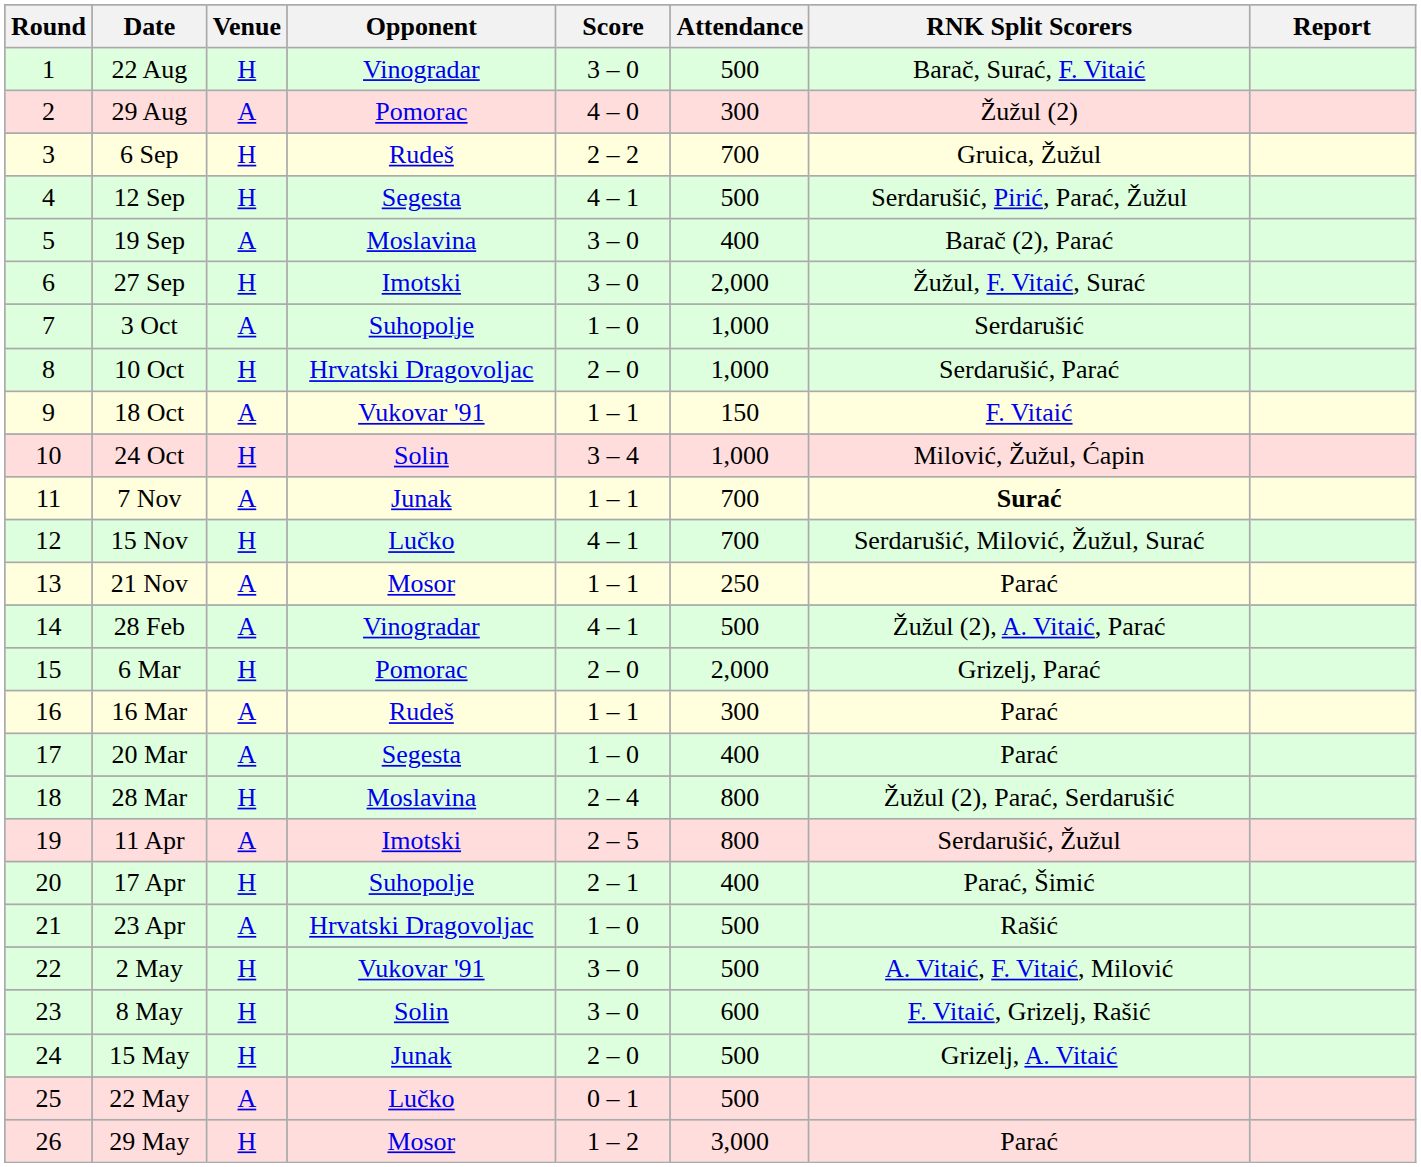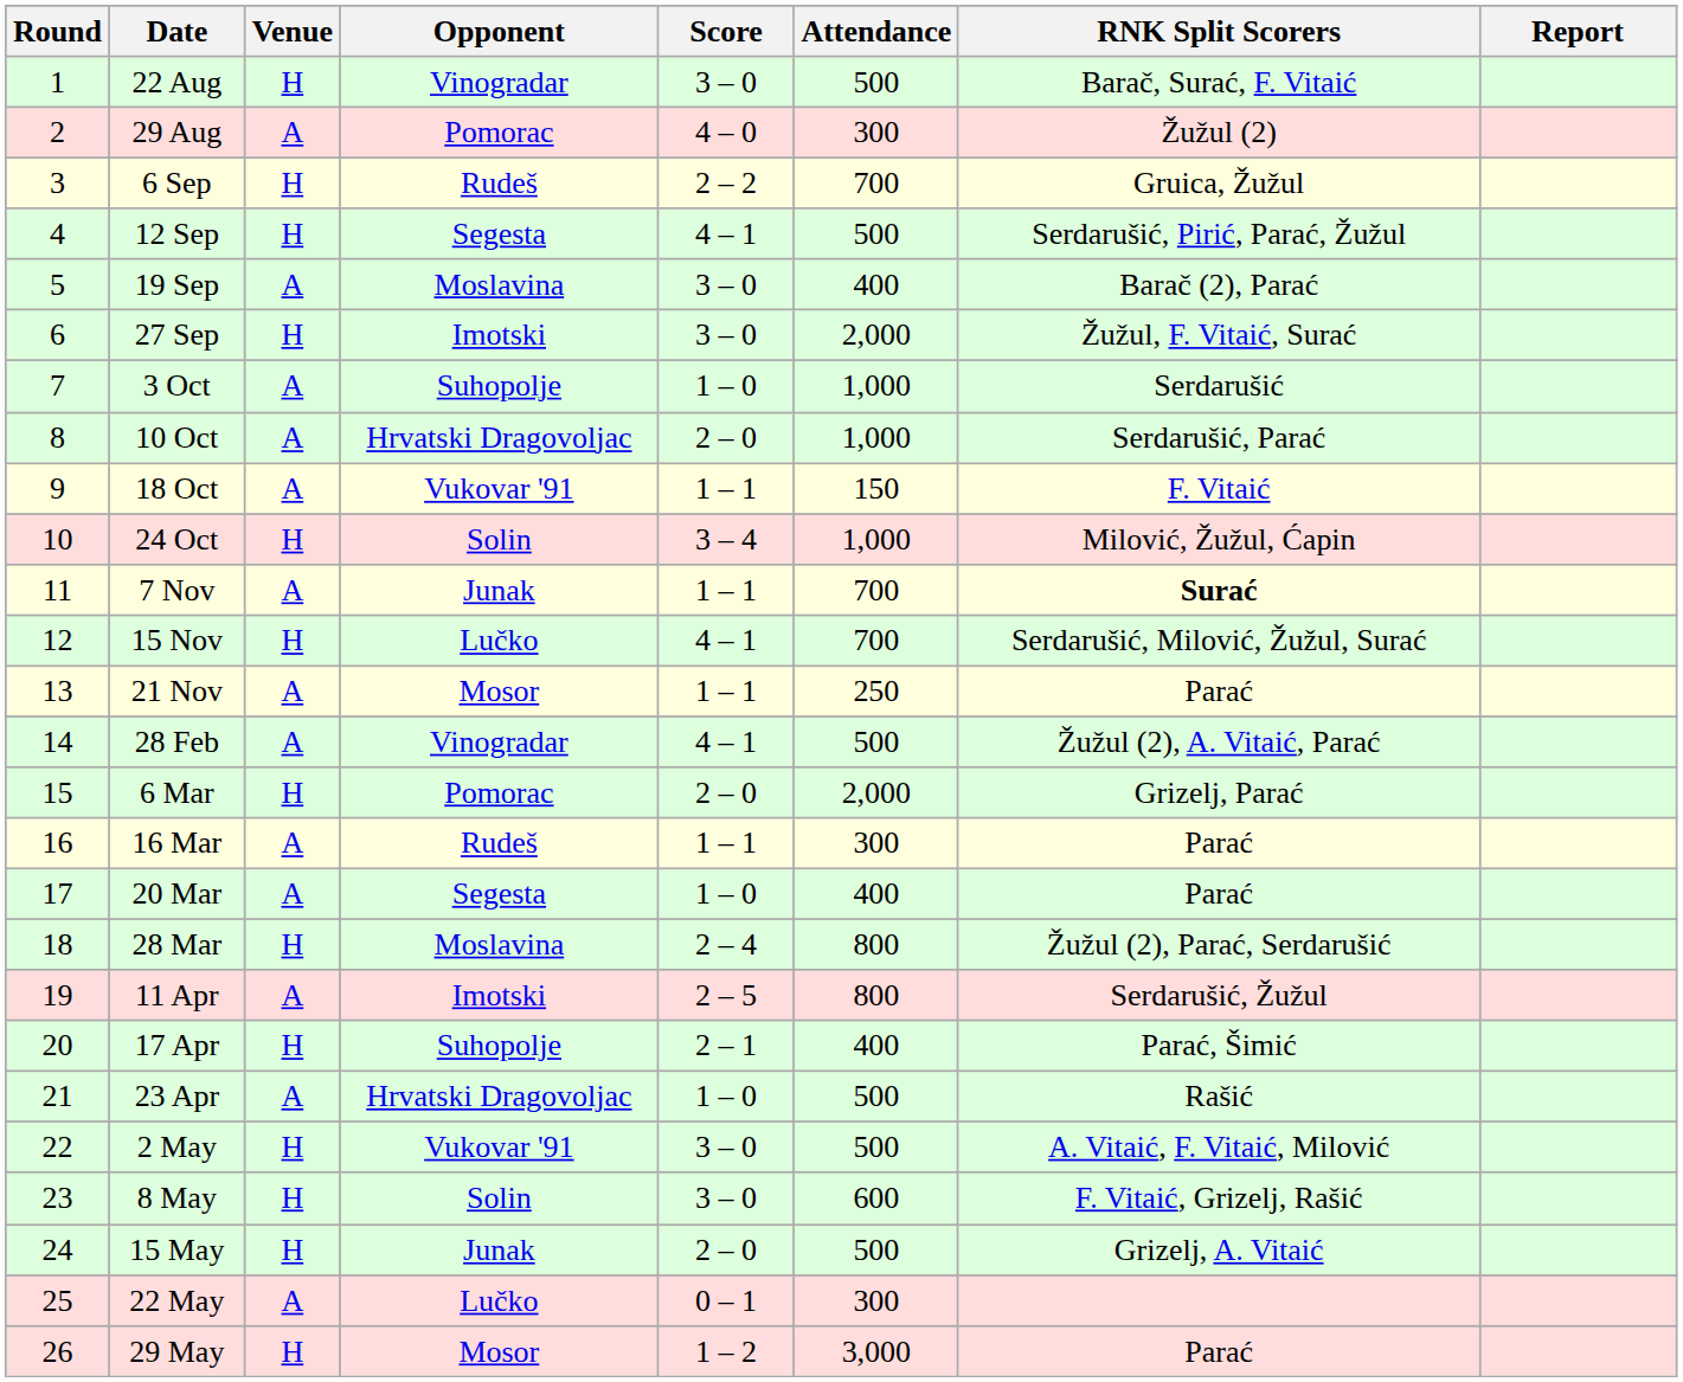 <table class="wikitable sortable" style="text-align: center; font-size:95%;">
 <tr>
 <th width="30">Round</th>
 <th width="60">Date<br></th>
 <th width="20">Venue<br></th>
 <th width="150">Opponent<br></th>
 <th width="60">Score<br></th>
 <th width="40">Attendance<br></th>
 <th width="250">RNK Split Scorers</th>
 <th width="90" class="unsortable">Report</th>
 </tr>
 <tr bgcolor="#ddffdd">
 <td>1</td>
 <td>22 Aug</td>
 <td><a href='#'>H</a></td>
 <td><a href='#'>Vinogradar</a></td>
 <td>3 – 0</td>
 <td>500</td>
 <td>Barač, Surać, <a href='#'>F. Vitaić</a></td>
 <td></td>
 </tr>
 <tr bgcolor="#ffdddd">
 <td>2</td>
 <td>29 Aug</td>
 <td><a href='#'>A</a></td>
 <td><a href='#'>Pomorac</a></td>
 <td>4 – 0</td>
 <td>300</td>
 <td>Žužul (2)</td>
 <td></td>
 </tr>
 <tr bgcolor="#ffffdd">
 <td>3</td>
 <td>6 Sep</td>
 <td><a href='#'>H</a></td>
 <td><a href='#'>Rudeš</a></td>
 <td>2 – 2</td>
 <td>700</td>
 <td>Gruica, Žužul</td>
 <td></td>
 </tr>
 <tr bgcolor="#ddffdd">
 <td>4</td>
 <td>12 Sep</td>
 <td><a href='#'>H</a></td>
 <td><a href='#'>Segesta</a></td>
 <td>4 – 1</td>
 <td>500</td>
 <td>Serdarušić, <a href='#'>Pirić</a>, Parać, Žužul</td>
 <td></td>
 </tr>
 <tr bgcolor="#ddffdd">
 <td>5</td>
 <td>19 Sep</td>
 <td><a href='#'>A</a></td>
 <td><a href='#'>Moslavina</a></td>
 <td>3 – 0</td>
 <td>400</td>
 <td>Barač (2), Parać</td>
 <td></td>
 </tr>
 <tr bgcolor="#ddffdd">
 <td>6</td>
 <td>27 Sep</td>
 <td><a href='#'>H</a></td>
 <td><a href='#'>Imotski</a></td>
 <td>3 – 0</td>
 <td>2,000</td>
 <td>Žužul, <a href='#'>F. Vitaić</a>, Surać</td>
 <td></td>
 </tr>
 <tr bgcolor="#ddffdd">
 <td>7</td>
 <td>3 Oct</td>
 <td><a href='#'>A</a></td>
 <td><a href='#'>Suhopolje</a></td>
 <td>1 – 0</td>
 <td>1,000</td>
 <td>Serdarušić</td>
 <td></td>
 </tr>
 <tr bgcolor="#ddffdd">
 <td>8</td>
 <td>10 Oct</td>
-<td><a href='#'>H</a></td>
+<td><a href='#'>A</a></td>
 <td><a href='#'>Hrvatski Dragovoljac</a></td>
 <td>2 – 0</td>
 <td>1,000</td>
 <td>Serdarušić, Parać</td>
 <td></td>
 </tr>
 <tr bgcolor="#ffffdd">
 <td>9</td>
 <td>18 Oct</td>
 <td><a href='#'>A</a></td>
 <td><a href='#'>Vukovar '91</a></td>
 <td>1 – 1</td>
 <td>150</td>
 <td><a href='#'>F. Vitaić</a></td>
 <td></td>
 </tr>
 <tr bgcolor="#ffdddd">
 <td>10</td>
 <td>24 Oct</td>
 <td><a href='#'>H</a></td>
 <td><a href='#'>Solin</a></td>
 <td>3 – 4</td>
 <td>1,000</td>
 <td>Milović, Žužul, Ćapin</td>
 <td></td>
 </tr>
 <tr bgcolor="#ffffdd">
 <td>11</td>
 <td>7 Nov</td>
 <td><a href='#'>A</a></td>
 <td><a href='#'>Junak</a></td>
 <td>1 – 1</td>
 <td>700</td>
 <td><strong>Surać</strong></td>
 <td></td>
 </tr>
 <tr bgcolor="#ddffdd">
 <td>12</td>
 <td>15 Nov</td>
 <td><a href='#'>H</a></td>
 <td><a href='#'>Lučko</a></td>
 <td>4 – 1</td>
 <td>700</td>
 <td>Serdarušić, Milović, Žužul, Surać</td>
 <td></td>
 </tr>
 <tr bgcolor="#ffffdd">
 <td>13</td>
 <td>21 Nov</td>
 <td><a href='#'>A</a></td>
 <td><a href='#'>Mosor</a></td>
 <td>1 – 1</td>
 <td>250</td>
 <td>Parać</td>
 <td></td>
 </tr>
 <tr bgcolor="#ddffdd">
 <td>14</td>
 <td>28 Feb</td>
 <td><a href='#'>A</a></td>
 <td><a href='#'>Vinogradar</a></td>
 <td>4 – 1</td>
 <td>500</td>
 <td>Žužul (2), <a href='#'>A. Vitaić</a>, Parać</td>
 <td></td>
 </tr>
 <tr bgcolor="#ddffdd">
 <td>15</td>
 <td>6 Mar</td>
 <td><a href='#'>H</a></td>
 <td><a href='#'>Pomorac</a></td>
 <td>2 – 0</td>
 <td>2,000</td>
 <td>Grizelj, Parać</td>
 <td></td>
 </tr>
 <tr bgcolor="#ffffdd">
 <td>16</td>
 <td>16 Mar</td>
 <td><a href='#'>A</a></td>
 <td><a href='#'>Rudeš</a></td>
 <td>1 – 1</td>
 <td>300</td>
 <td>Parać</td>
 <td></td>
 </tr>
 <tr bgcolor="#ddffdd">
 <td>17</td>
 <td>20 Mar</td>
 <td><a href='#'>A</a></td>
 <td><a href='#'>Segesta</a></td>
 <td>1 – 0</td>
 <td>400</td>
 <td>Parać</td>
 <td></td>
 </tr>
 <tr bgcolor="#ddffdd">
 <td>18</td>
 <td>28 Mar</td>
 <td><a href='#'>H</a></td>
 <td><a href='#'>Moslavina</a></td>
 <td>2 – 4</td>
 <td>800</td>
 <td>Žužul (2), Parać, Serdarušić</td>
 <td></td>
 </tr>
 <tr bgcolor="#ffdddd">
 <td>19</td>
 <td>11 Apr</td>
 <td><a href='#'>A</a></td>
 <td><a href='#'>Imotski</a></td>
 <td>2 – 5</td>
 <td>800</td>
 <td>Serdarušić, Žužul</td>
 <td></td>
 </tr>
 <tr bgcolor="#ddffdd">
 <td>20</td>
 <td>17 Apr</td>
 <td><a href='#'>H</a></td>
 <td><a href='#'>Suhopolje</a></td>
 <td>2 – 1</td>
 <td>400</td>
 <td>Parać, Šimić</td>
 <td></td>
 </tr>
 <tr bgcolor="#ddffdd">
 <td>21</td>
 <td>23 Apr</td>
 <td><a href='#'>A</a></td>
 <td><a href='#'>Hrvatski Dragovoljac</a></td>
 <td>1 – 0</td>
 <td>500</td>
 <td>Rašić</td>
 <td></td>
 </tr>
 <tr bgcolor="#ddffdd">
 <td>22</td>
 <td>2 May</td>
 <td><a href='#'>H</a></td>
 <td><a href='#'>Vukovar '91</a></td>
 <td>3 – 0</td>
 <td>500</td>
 <td><a href='#'>A. Vitaić</a>, <a href='#'>F. Vitaić</a>, Milović</td>
 <td></td>
 </tr>
 <tr bgcolor="#ddffdd">
 <td>23</td>
 <td>8 May</td>
 <td><a href='#'>H</a></td>
 <td><a href='#'>Solin</a></td>
 <td>3 – 0</td>
 <td>600</td>
 <td><a href='#'>F. Vitaić</a>, Grizelj, Rašić</td>
 <td></td>
 </tr>
 <tr bgcolor="#ddffdd">
 <td>24</td>
 <td>15 May</td>
 <td><a href='#'>H</a></td>
 <td><a href='#'>Junak</a></td>
 <td>2 – 0</td>
 <td>500</td>
 <td>Grizelj, <a href='#'>A. Vitaić</a></td>
 <td></td>
 </tr>
 <tr bgcolor="#ffdddd">
 <td>25</td>
 <td>22 May</td>
 <td><a href='#'>A</a></td>
 <td><a href='#'>Lučko</a></td>
 <td>0 – 1</td>
-<td>500</td>
+<td>300</td>
 <td></td>
 <td></td>
 </tr>
 <tr bgcolor="#ffdddd">
 <td>26</td>
 <td>29 May</td>
 <td><a href='#'>H</a></td>
 <td><a href='#'>Mosor</a></td>
 <td>1 – 2</td>
 <td>3,000</td>
 <td>Parać</td>
 <td></td>
 </tr>
 </table>
